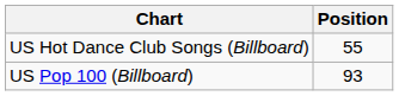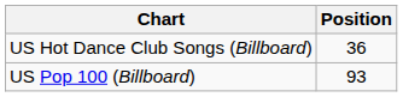 <table class="wikitable sortable">
 <tr>
 <th>Chart</th>
 <th>Position</th>
 </tr>
 <tr>
 <td>US Hot Dance Club Songs (<em>Billboard</em>)</td>
-<td style="text-align:center;">55</td>
+<td style="text-align:center;">36</td>
 </tr>
 <tr>
 <td align="left">US <a href='#'>Pop 100</a> (<em>Billboard</em>)</td>
 <td style="text-align:center;">93</td>
 </tr>
 </table>
